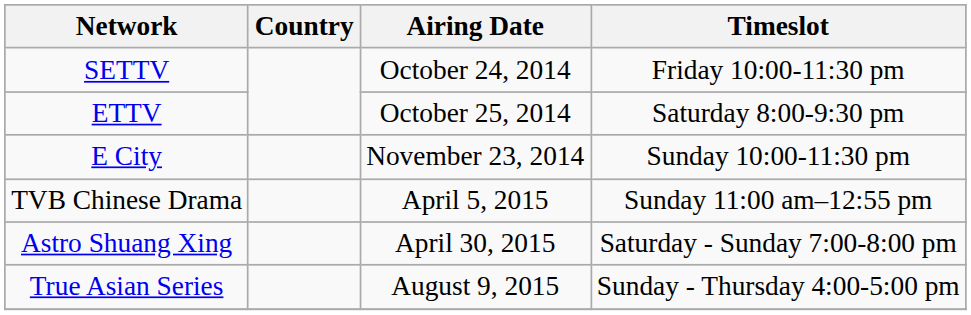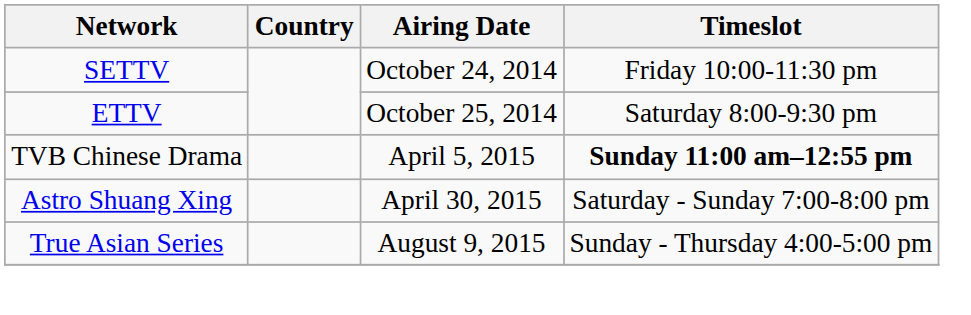 <table class="wikitable" style="text-align:center">
 <tr>
 <th>Network</th>
 <th>Country</th>
 <th>Airing Date</th>
 <th>Timeslot</th>
 </tr>
 <tr>
 <td><a href='#'>SETTV</a></td>
 <td rowspan=2></td>
 <td>October 24, 2014</td>
 <td>Friday 10:00-11:30 pm</td>
 </tr>
 <tr>
 <td><a href='#'>ETTV</a></td>
 <td>October 25, 2014</td>
 <td>Saturday 8:00-9:30 pm</td>
 </tr>
 <tr>
-<td><a href='#'>E City</a></td>
-<td></td>
-<td>November 23, 2014</td>
-<td>Sunday 10:00-11:30 pm</td>
-</tr>
-<tr>
 <td>TVB Chinese Drama</td>
 <td></td>
 <td>April 5, 2015</td>
-<td>Sunday 11:00 am–12:55 pm</td>
+<td><strong>Sunday 11:00 am–12:55 pm</strong></td>
 </tr>
 <tr>
 <td><a href='#'>Astro Shuang Xing</a></td>
 <td></td>
 <td>April 30, 2015</td>
 <td>Saturday - Sunday  7:00-8:00 pm</td>
 </tr>
 <tr>
 <td><a href='#'>True Asian Series</a></td>
 <td></td>
 <td>August 9, 2015</td>
 <td>Sunday - Thursday 4:00-5:00 pm</td>
 </tr>
 <tr>
 </tr>
 </table>
